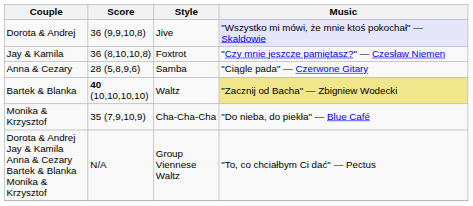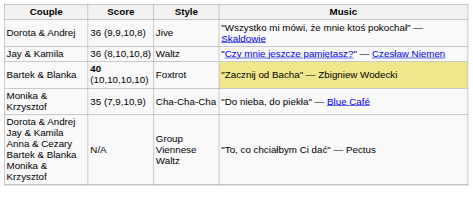 <table class="wikitable">
 <tr>
 <th width="130">Couple</th>
 <th width="100">Score</th>
 <th width="100">Style</th>
 <th width="400">Music</th>
 </tr>
 <tr>
 <td>Dorota & Andrej</td>
 <td>36 (9,9,10,8)</td>
 <td>Jive</td>
-<td style="background: lavender;">"Wszystko mi mówi, że mnie ktoś pokochał" — <a href='#'>Skaldowie</a></td>
+<td>"Wszystko mi mówi, że mnie ktoś pokochał" — <a href='#'>Skaldowie</a></td>
 </tr>
 <tr>
 <td>Jay & Kamila</td>
 <td>36 (8,10,10,8)</td>
-<td>Foxtrot</td>
+<td>Waltz</td>
 <td>"<a href='#'>Czy mnie jeszcze pamiętasz?</a>" — <a href='#'>Czesław Niemen</a></td>
-</tr>
-<tr>
-<td>Anna & Cezary</td>
-<td>28 (5,8,9,6)</td>
-<td>Samba</td>
-<td>"Ciągle pada" — <a href='#'>Czerwone Gitary</a></td>
 </tr>
 <tr>
 <td>Bartek & Blanka</td>
 <td><strong>40</strong> (10,10,10,10)</td>
-<td>Waltz</td>
+<td>Foxtrot</td>
 <td style="background: khaki;">"Zacznij od Bacha" — Zbigniew Wodecki</td>
 </tr>
 <tr>
 <td>Monika & Krzysztof</td>
 <td>35 (7,9,10,9)</td>
 <td>Cha-Cha-Cha</td>
 <td>"Do nieba, do piekła" — <a href='#'>Blue Café</a></td>
 </tr>
 <tr>
 <td>Dorota & Andrej<br>Jay & Kamila<br>Anna & Cezary<br>Bartek & Blanka<br>Monika & Krzysztof</td>
 <td>N/A</td>
 <td>Group Viennese Waltz</td>
 <td>"To, co chciałbym Ci dać" — Pectus</td>
 </tr>
 <tr>
 </tr>
 </table>
